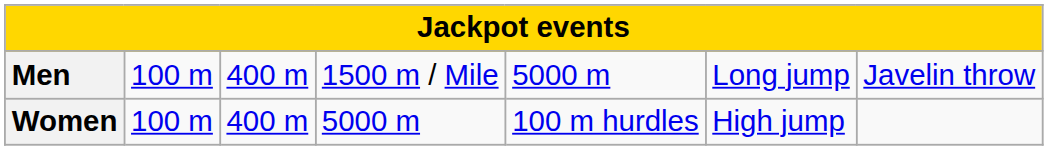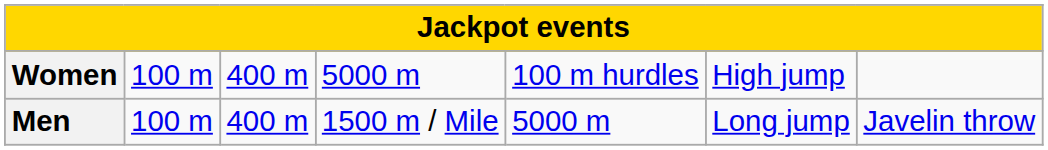 <table class=wikitable>
 <tr>
 <td colspan=7 bgcolor=gold align=center><strong>Jackpot events</strong></td>
+</tr>
+<tr>
+<td bgcolor=#F2F2F2><strong>Women</strong></td>
+<td><a href='#'>100 m</a></td>
+<td><a href='#'>400 m</a></td>
+<td><a href='#'>5000 m</a></td>
+<td><a href='#'>100 m hurdles</a></td>
+<td><a href='#'>High jump</a></td>
+<td></td>
 </tr>
 <tr>
 <td bgcolor=#F2F2F2><strong>Men</strong></td>
 <td><a href='#'>100 m</a></td>
 <td><a href='#'>400 m</a></td>
 <td><a href='#'>1500 m</a> / <a href='#'>Mile</a></td>
 <td><a href='#'>5000 m</a></td>
 <td><a href='#'>Long jump</a></td>
 <td><a href='#'>Javelin throw</a></td>
 </tr>
-<tr>
-<td bgcolor=#F2F2F2><strong>Women</strong></td>
-<td><a href='#'>100 m</a></td>
-<td><a href='#'>400 m</a></td>
-<td><a href='#'>5000 m</a></td>
-<td><a href='#'>100 m hurdles</a></td>
-<td><a href='#'>High jump</a></td>
-<td></td>
-</tr>
 </table>
